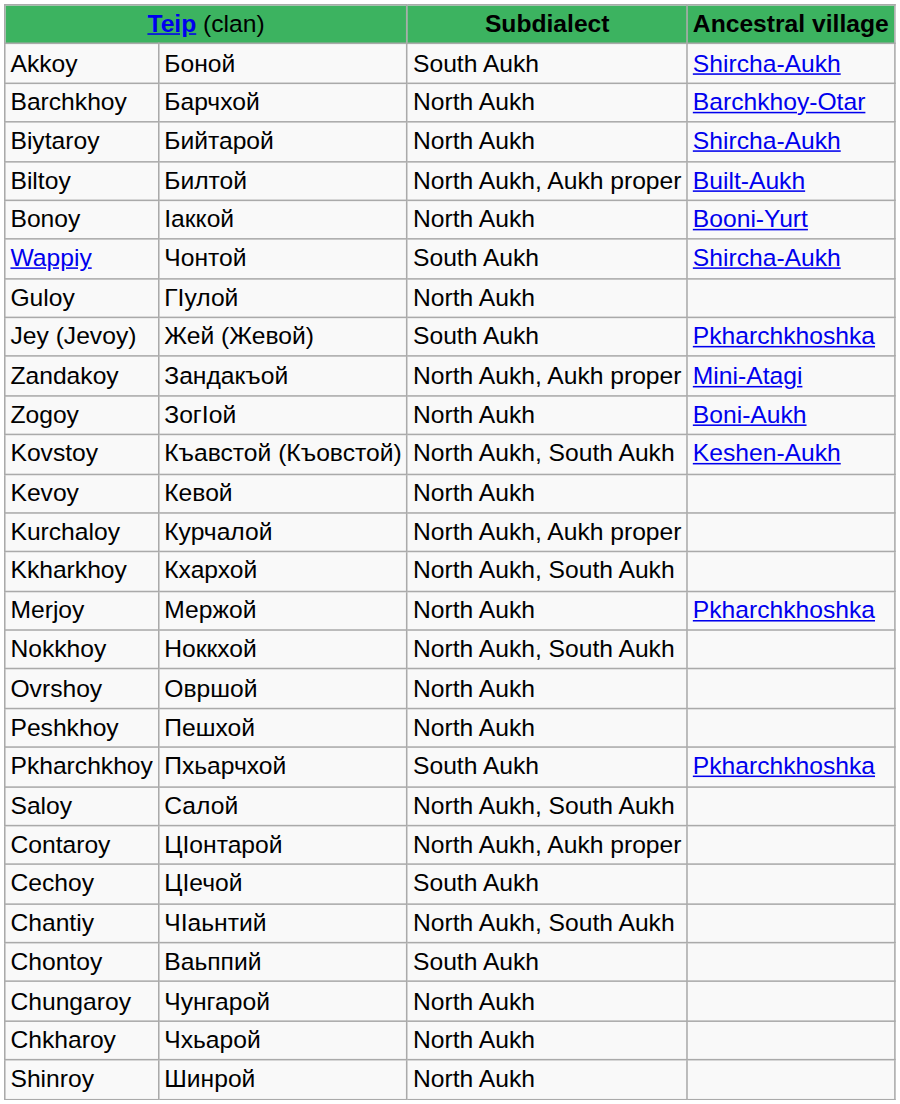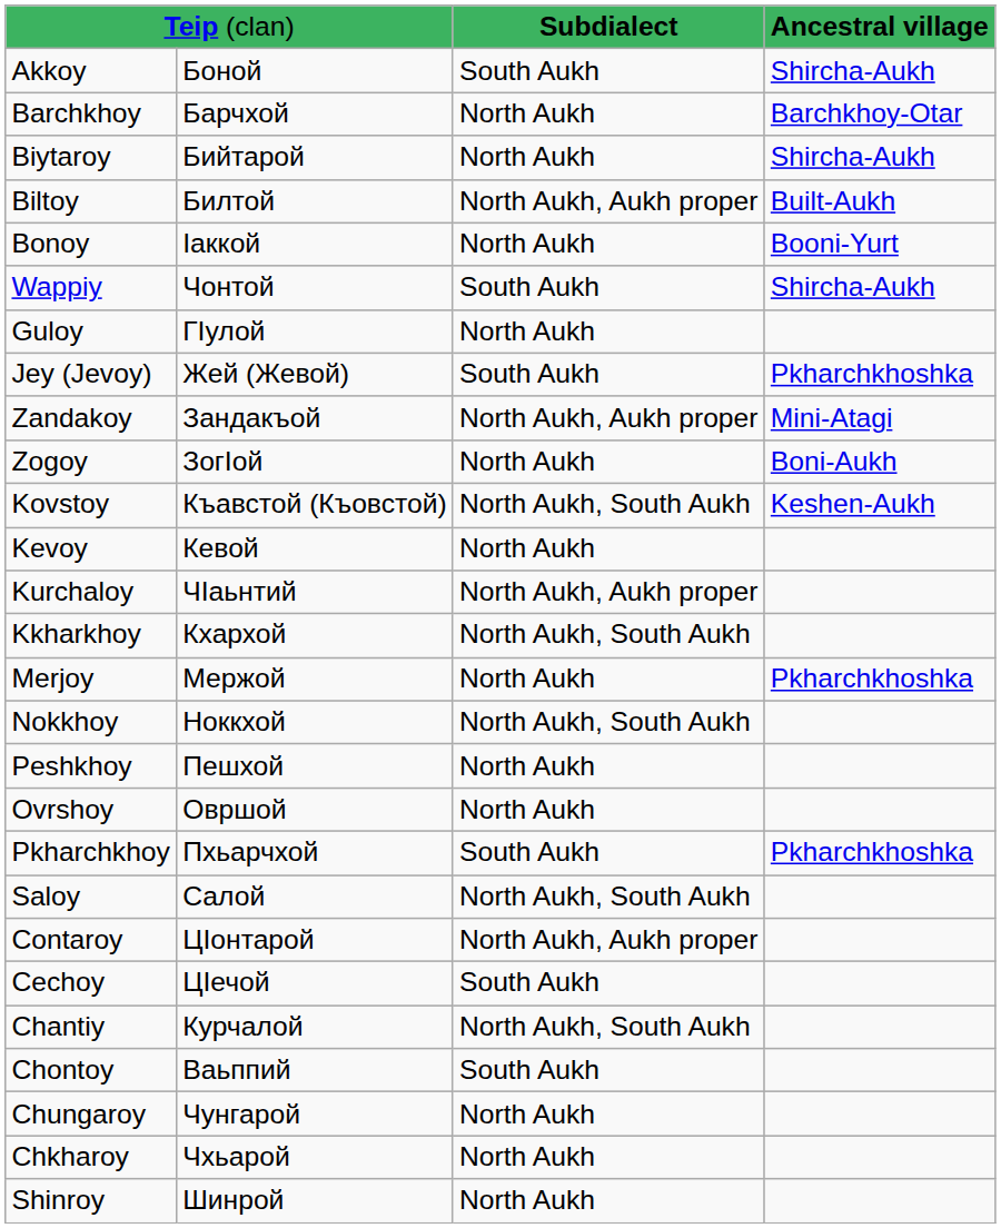 <table class="wikitable">
 <tr style="background-color: #3CB360; text-align: center">
 <td colspan="2"><span><strong><a href='#'>Teip</a></strong> (clan)</span></td>
 <td><span><strong>Subdialect</strong></span></td>
 <td><span><strong>Ancestral village</strong></span></td>
 </tr>
 <tr>
 <td>Akkoy</td>
 <td>Боной</td>
 <td>South Aukh</td>
 <td><a href='#'>Shircha-Aukh</a></td>
 </tr>
 <tr>
 <td>Barchkhoy</td>
 <td>Барчхой</td>
 <td>North Aukh</td>
 <td><a href='#'>Barchkhoy-Otar</a></td>
 </tr>
 <tr>
 <td>Biytaroy</td>
 <td>Бийтарой</td>
 <td>North Aukh</td>
 <td><a href='#'>Shircha-Aukh</a></td>
 </tr>
 <tr>
 <td>Biltoy</td>
 <td>Билтой</td>
 <td>North Aukh, Aukh proper</td>
 <td><a href='#'>Built-Aukh</a></td>
 </tr>
 <tr>
 <td>Bonoy</td>
 <td>Ӏаккой</td>
 <td>North Aukh</td>
 <td><a href='#'>Booni-Yurt</a></td>
 </tr>
 <tr>
 <td><a href='#'>Wappiy</a></td>
 <td>Чонтой</td>
 <td>South Aukh</td>
 <td><a href='#'>Shircha-Aukh</a></td>
 </tr>
 <tr>
 <td>Guloy</td>
 <td>ГӀулой</td>
 <td>North Aukh</td>
 <td></td>
 </tr>
 <tr>
 <td>Jey (Jevoy)</td>
 <td>Жей (Жевой)</td>
 <td>South Aukh</td>
 <td><a href='#'>Pkharchkhoshka</a></td>
 </tr>
 <tr>
 <td>Zandakoy</td>
 <td>Зандакъой</td>
 <td>North Aukh, Aukh proper</td>
 <td><a href='#'>Mini-Atagi</a></td>
 </tr>
 <tr>
 <td>Zogoy</td>
 <td>ЗогӀой</td>
 <td>North Aukh</td>
 <td><a href='#'>Boni-Aukh</a></td>
 </tr>
 <tr>
 <td>Kovstoy</td>
 <td>Къавстой (Къовстой)</td>
 <td>North Aukh, South Aukh</td>
 <td><a href='#'>Keshen-Aukh</a></td>
 </tr>
 <tr>
 <td>Kevoy</td>
 <td>Кевой</td>
 <td>North Aukh</td>
 <td></td>
 </tr>
 <tr>
 <td>Kurchaloy</td>
-<td>Курчалой</td>
+<td>ЧӀаьнтий</td>
 <td>North Aukh, Aukh proper</td>
 <td></td>
 </tr>
 <tr>
 <td>Kkharkhoy</td>
 <td>Кхархой</td>
 <td>North Aukh, South Aukh</td>
 <td></td>
 </tr>
 <tr>
 <td>Merjoy</td>
 <td>Мержой</td>
 <td>North Aukh</td>
 <td><a href='#'>Pkharchkhoshka</a></td>
 </tr>
 <tr>
 <td>Nokkhoy</td>
 <td>Ноккхой</td>
 <td>North Aukh, South Aukh</td>
 <td></td>
 </tr>
 <tr>
-<td>Ovrshoy</td>
-<td>Овршой</td>
+<td>Peshkhoy</td>
+<td>Пешхой</td>
 <td>North Aukh</td>
 <td></td>
 </tr>
 <tr>
-<td>Peshkhoy</td>
-<td>Пешхой</td>
+<td>Ovrshoy</td>
+<td>Овршой</td>
 <td>North Aukh</td>
 <td></td>
 </tr>
 <tr>
 <td>Pkharchkhoy</td>
 <td>Пхьарчхой</td>
 <td>South Aukh</td>
 <td><a href='#'>Pkharchkhoshka</a></td>
 </tr>
 <tr>
 <td>Saloy</td>
 <td>Салой</td>
 <td>North Aukh, South Aukh</td>
 <td></td>
 </tr>
 <tr>
 <td>Contaroy</td>
 <td>ЦӀонтарой</td>
 <td>North Aukh, Aukh proper</td>
 <td></td>
 </tr>
 <tr>
 <td>Cechoy</td>
 <td>ЦӀечой</td>
 <td>South Aukh</td>
 <td></td>
 </tr>
 <tr>
 <td>Chantiy</td>
-<td>ЧӀаьнтий</td>
+<td>Курчалой</td>
 <td>North Aukh, South Aukh</td>
 <td></td>
 </tr>
 <tr>
 <td>Chontoy</td>
 <td>Ваьппий</td>
 <td>South Aukh</td>
 <td></td>
 </tr>
 <tr>
 <td>Chungaroy</td>
 <td>Чунгарой</td>
 <td>North Aukh</td>
 <td></td>
 </tr>
 <tr>
 <td>Chkharoy</td>
 <td>Чхьарой</td>
 <td>North Aukh</td>
 <td></td>
 </tr>
 <tr>
 <td>Shinroy</td>
 <td>Шинрой</td>
 <td>North Aukh</td>
 <td></td>
 </tr>
 </table>
